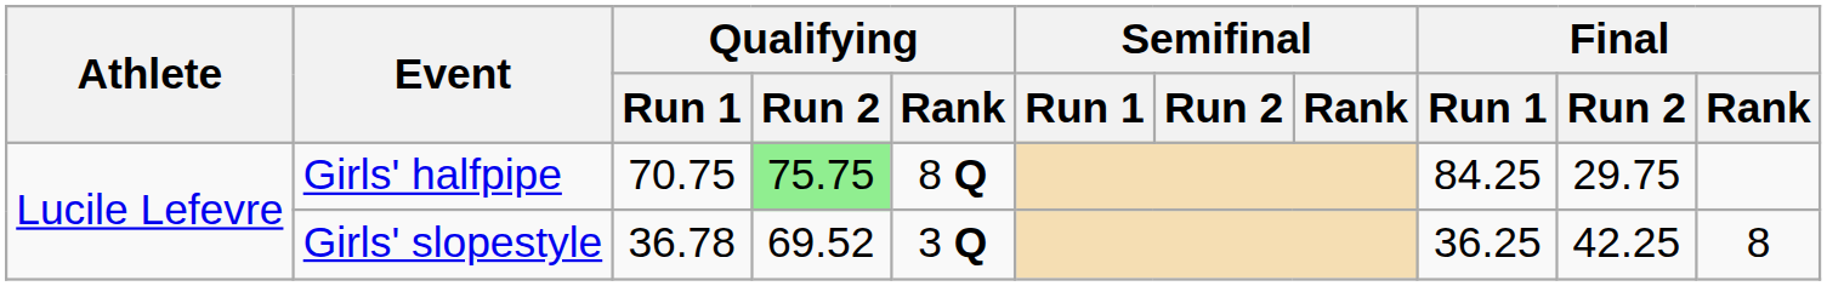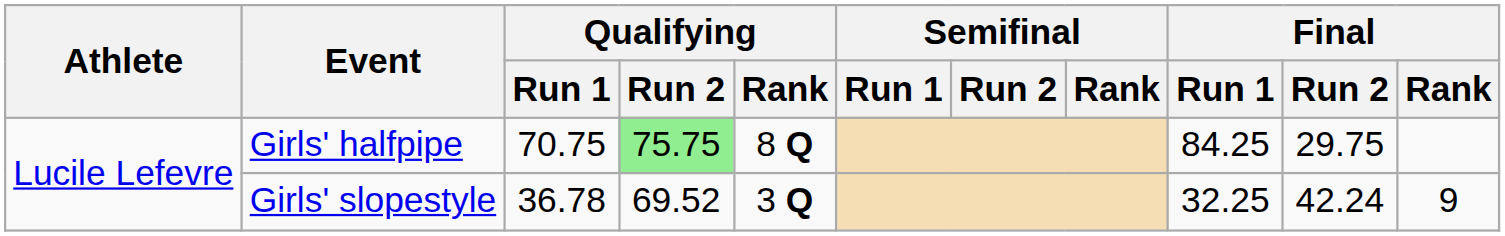 <table class="wikitable">
 <tr>
 <th rowspan="2">Athlete</th>
 <th rowspan="2">Event</th>
 <th colspan="3">Qualifying</th>
 <th colspan="3">Semifinal</th>
 <th colspan="3">Final</th>
 </tr>
 <tr>
 <th>Run 1</th>
 <th>Run 2</th>
 <th>Rank</th>
 <th>Run 1</th>
 <th>Run 2</th>
 <th>Rank</th>
 <th>Run 1</th>
 <th>Run 2</th>
 <th>Rank</th>
 </tr>
 <tr>
 <td rowspan="2"><a href='#'>Lucile Lefevre</a></td>
 <td><a href='#'>Girls' halfpipe</a></td>
 <td align="center">70.75</td>
 <td align="center" style="background: lightgreen;">75.75</td>
 <td align="center">8 <strong>Q</strong></td>
 <td align=center bgcolor=wheat colspan=3></td>
 <td align="center">84.25</td>
 <td align="center">29.75</td>
 <td align="center"></td>
 </tr>
 <tr>
 <td><a href='#'>Girls' slopestyle</a></td>
 <td align="center">36.78</td>
 <td align="center">69.52</td>
 <td align="center">3 <strong>Q</strong></td>
 <td colspan=3 bgcolor="wheat"></td>
-<td align="center">36.25</td>
-<td align="center">42.25</td>
-<td align="center">8</td>
+<td align="center">32.25</td>
+<td align="center">42.24</td>
+<td align="center">9</td>
 </tr>
 </table>
